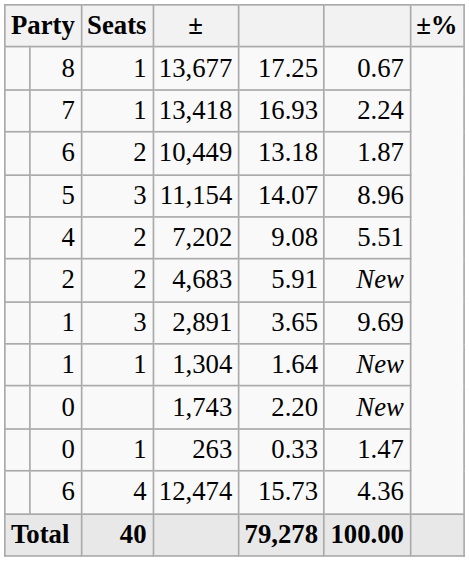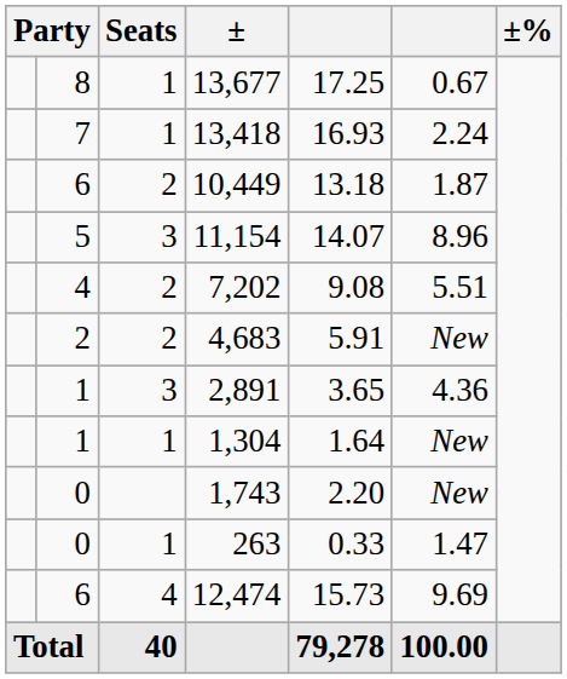 <table class=wikitable>
 <tr>
 <th colspan=2 align=center>Party</th>
 <th>Seats</th>
 <th>±</th>
 <th></th>
 <th></th>
 <th valign=top>±%</th>
 </tr>
 <tr>
 <td></td>
 <td align=right>8</td>
 <td align=right>1</td>
 <td align=right>13,677</td>
 <td align=right>17.25</td>
 <td align=right>0.67</td>
 </tr>
 <tr>
 <td></td>
 <td align=right>7</td>
 <td align=right>1</td>
 <td align=right>13,418</td>
 <td align=right>16.93</td>
 <td align=right>2.24</td>
 </tr>
 <tr>
 <td></td>
 <td align=right>6</td>
 <td align=right>2</td>
 <td align=right>10,449</td>
 <td align=right>13.18</td>
 <td align=right>1.87</td>
 </tr>
 <tr>
 <td></td>
 <td align=right>5</td>
 <td align=right>3</td>
 <td align=right>11,154</td>
 <td align=right>14.07</td>
 <td align=right>8.96</td>
 </tr>
 <tr>
 <td></td>
 <td align=right>4</td>
 <td align=right>2</td>
 <td align=right>7,202</td>
 <td align=right>9.08</td>
 <td align=right>5.51</td>
 </tr>
 <tr>
 <td></td>
 <td align=right>2</td>
 <td align=right>2</td>
 <td align=right>4,683</td>
 <td align=right>5.91</td>
 <td align=right><em>New</em></td>
 </tr>
 <tr>
 <td></td>
 <td align=right>1</td>
 <td align=right>3</td>
 <td align=right>2,891</td>
 <td align=right>3.65</td>
-<td align=right>9.69</td>
+<td align=right>4.36</td>
 </tr>
 <tr>
 <td></td>
 <td align=right>1</td>
 <td align=right>1</td>
 <td align=right>1,304</td>
 <td align=right>1.64</td>
 <td align=right><em>New</em></td>
 </tr>
 <tr>
 <td></td>
 <td align=right>0</td>
 <td align=right></td>
 <td align=right>1,743</td>
 <td align=right>2.20</td>
 <td align=right><em>New</em></td>
 </tr>
 <tr>
 <td></td>
 <td align=right>0</td>
 <td align=right>1</td>
 <td align=right>263</td>
 <td align=right>0.33</td>
 <td align=right>1.47</td>
 </tr>
 <tr>
 <td></td>
 <td align=right>6</td>
 <td align=right>4</td>
 <td align=right>12,474</td>
 <td align=right>15.73</td>
-<td align=right>4.36</td>
+<td align=right>9.69</td>
 </tr>
 <tr style="font-weight:bold; background:rgb(232,232,232);">
 <td colspan=2>Total</td>
 <td align=right>40</td>
 <td align=right></td>
 <td align=right>79,278</td>
 <td align=center>100.00</td>
 <td align=right></td>
 </tr>
 </table>
